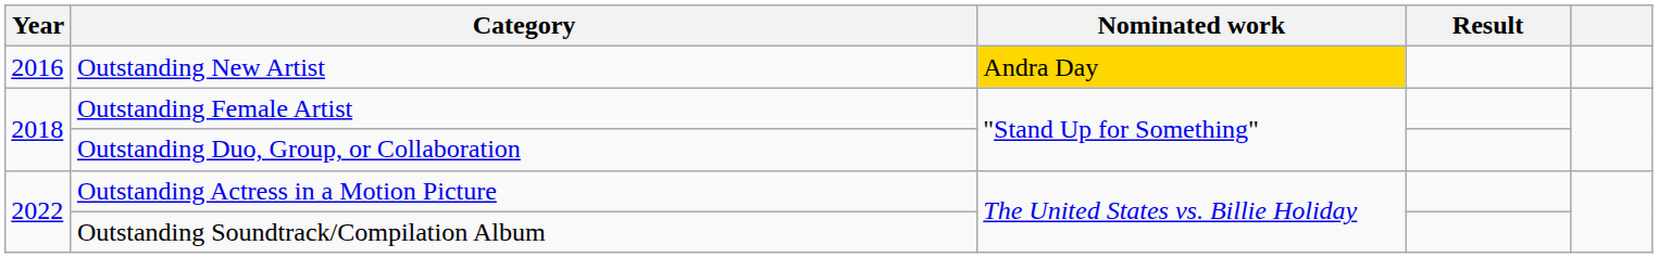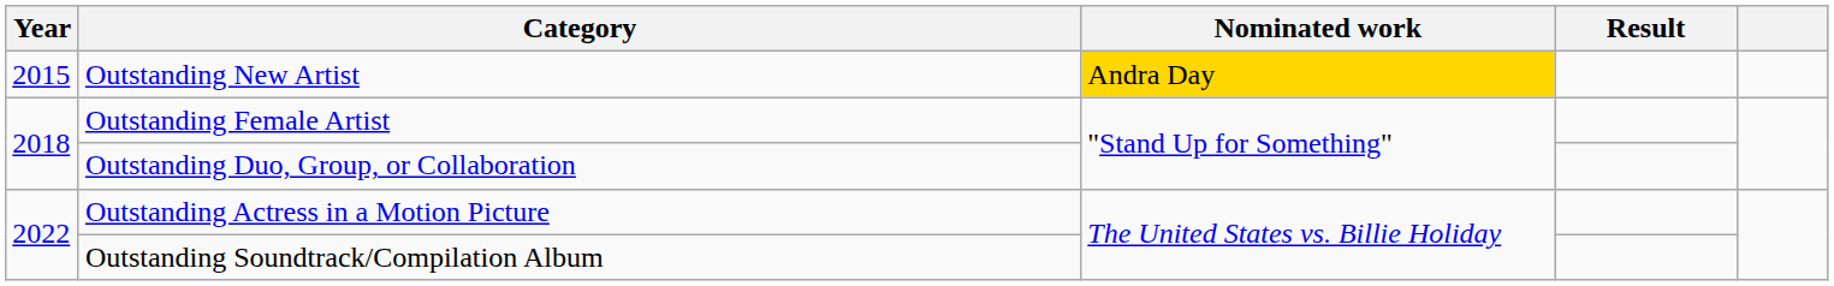 <table class="wikitable" style="width:80%;">
 <tr>
 <th style="width:4%;">Year</th>
 <th style="width:55%;">Category</th>
 <th style="width:26%;">Nominated work</th>
 <th style="width:10%;">Result</th>
 <th width=5%></th>
 </tr>
 <tr>
-<td><a href='#'>2016</a></td>
+<td><a href='#'>2015</a></td>
 <td><a href='#'>Outstanding New Artist</a></td>
 <td style="background: gold;">Andra Day</td>
 <td></td>
 <td style="text-align:center;"></td>
 </tr>
 <tr>
 <td rowspan="2"><a href='#'>2018</a></td>
 <td><a href='#'>Outstanding Female Artist</a></td>
 <td rowspan="2">"<a href='#'>Stand Up for Something</a>"</td>
 <td></td>
 <td style="text-align:center;" rowspan="2"></td>
 </tr>
 <tr>
 <td><a href='#'>Outstanding Duo, Group, or Collaboration</a></td>
 <td></td>
 </tr>
 <tr>
 <td rowspan="2"><a href='#'>2022</a></td>
 <td><a href='#'>Outstanding Actress in a Motion Picture</a></td>
 <td rowspan="2"><em><a href='#'>The United States vs. Billie Holiday</a></em></td>
 <td></td>
 <td style="text-align:center;" rowspan="2"></td>
 </tr>
 <tr>
 <td>Outstanding Soundtrack/Compilation Album</td>
 <td></td>
 </tr>
 </table>
